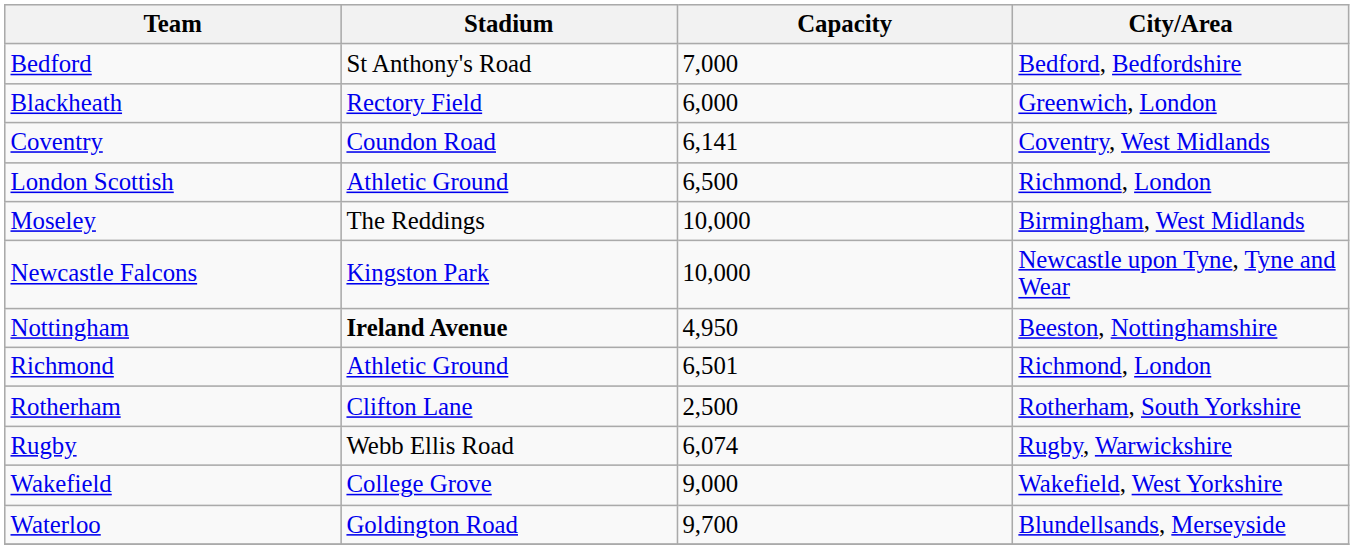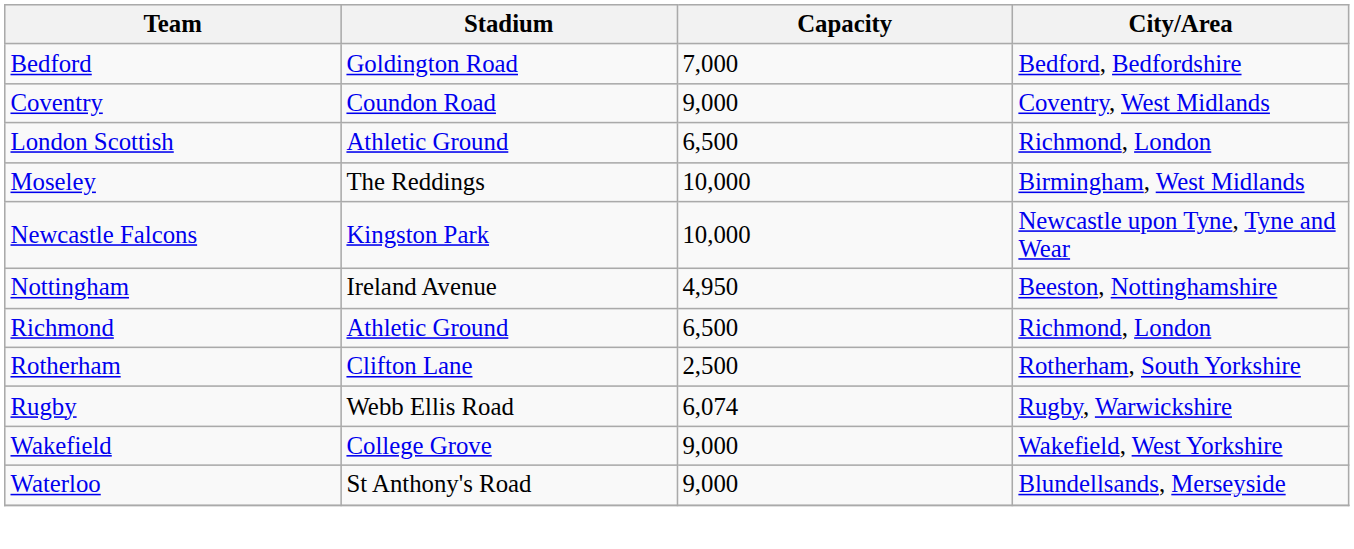 <table class="wikitable sortable">
 <tr>
 <th width=25%>Team</th>
 <th width=25%>Stadium</th>
 <th width=25%>Capacity</th>
 <th width=25%>City/Area</th>
 </tr>
 <tr>
 <td><a href='#'>Bedford</a></td>
-<td>St Anthony's Road</td>
+<td><a href='#'>Goldington Road</a></td>
 <td>7,000</td>
 <td><a href='#'>Bedford</a>, <a href='#'>Bedfordshire</a></td>
 </tr>
 <tr>
-<td><a href='#'>Blackheath</a></td>
-<td><a href='#'>Rectory Field</a></td>
-<td>6,000</td>
-<td><a href='#'>Greenwich</a>, <a href='#'>London</a></td>
-</tr>
-<tr>
 <td><a href='#'>Coventry</a></td>
 <td><a href='#'>Coundon Road</a></td>
-<td>6,141</td>
+<td>9,000</td>
 <td><a href='#'>Coventry</a>, <a href='#'>West Midlands</a></td>
 </tr>
 <tr>
 <td><a href='#'>London Scottish</a></td>
 <td><a href='#'>Athletic Ground</a></td>
 <td>6,500</td>
 <td><a href='#'>Richmond</a>, <a href='#'>London</a></td>
 </tr>
 <tr>
 <td><a href='#'>Moseley</a></td>
 <td>The Reddings</td>
 <td>10,000</td>
 <td><a href='#'>Birmingham</a>, <a href='#'>West Midlands</a></td>
 </tr>
 <tr>
 <td><a href='#'>Newcastle Falcons</a></td>
 <td><a href='#'>Kingston Park</a></td>
 <td>10,000</td>
 <td><a href='#'>Newcastle upon Tyne</a>, <a href='#'>Tyne and Wear</a></td>
 </tr>
 <tr>
 <td><a href='#'>Nottingham</a></td>
-<td><strong>Ireland Avenue</strong></td>
+<td>Ireland Avenue</td>
 <td>4,950</td>
 <td><a href='#'>Beeston</a>, <a href='#'>Nottinghamshire</a></td>
 </tr>
 <tr>
 <td><a href='#'>Richmond</a></td>
 <td><a href='#'>Athletic Ground</a></td>
-<td>6,501</td>
+<td>6,500</td>
 <td><a href='#'>Richmond</a>, <a href='#'>London</a></td>
 </tr>
 <tr>
 <td><a href='#'>Rotherham</a></td>
 <td><a href='#'>Clifton Lane</a></td>
 <td>2,500</td>
 <td><a href='#'>Rotherham</a>, <a href='#'>South Yorkshire</a></td>
 </tr>
 <tr>
 <td><a href='#'>Rugby</a></td>
 <td>Webb Ellis Road</td>
 <td>6,074</td>
 <td><a href='#'>Rugby</a>, <a href='#'>Warwickshire</a></td>
 </tr>
 <tr>
 <td><a href='#'>Wakefield</a></td>
 <td><a href='#'>College Grove</a></td>
 <td>9,000</td>
 <td><a href='#'>Wakefield</a>, <a href='#'>West Yorkshire</a></td>
 </tr>
 <tr>
 <td><a href='#'>Waterloo</a></td>
-<td><a href='#'>Goldington Road</a></td>
-<td>9,700</td>
+<td>St Anthony's Road</td>
+<td>9,000</td>
 <td><a href='#'>Blundellsands</a>, <a href='#'>Merseyside</a></td>
 </tr>
 <tr>
 </tr>
 </table>
